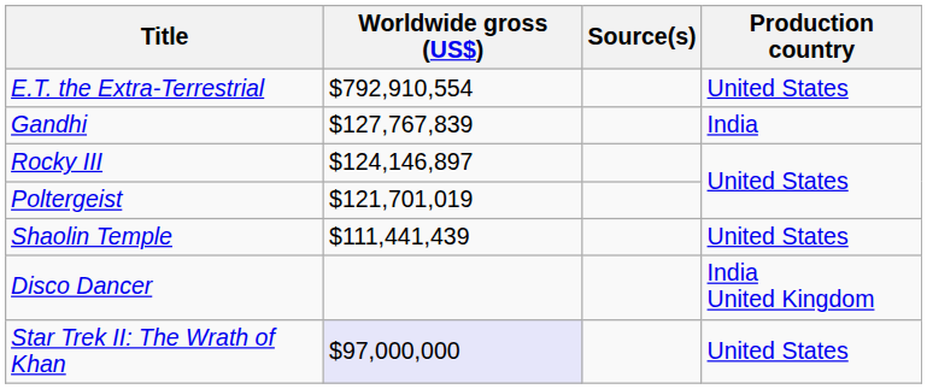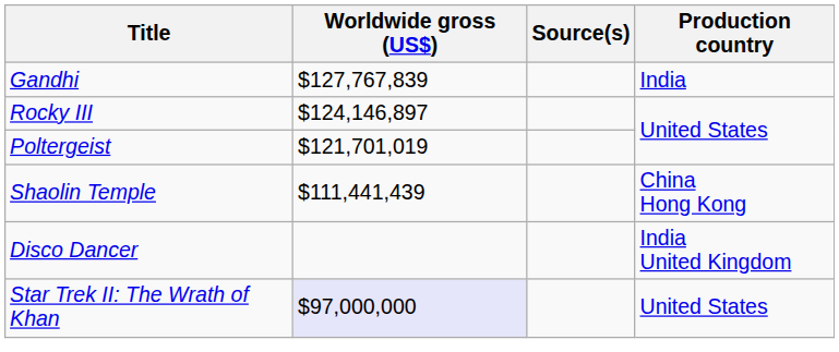 <table class="wikitable sortable" style="margin:auto; margin:auto;">
 <tr>
 <th>Title</th>
 <th>Worldwide gross (<a href='#'>US$</a>)</th>
 <th>Source(s)</th>
 <th>Production country</th>
-</tr>
-<tr>
-<td><em><a href='#'>E.T. the Extra-Terrestrial</a></em></td>
-<td>$792,910,554</td>
-<td></td>
-<td><a href='#'>United States</a></td>
 </tr>
 <tr>
 <td><em><a href='#'>Gandhi</a></em></td>
 <td>$127,767,839</td>
 <td></td>
 <td><a href='#'>India</a></td>
 </tr>
 <tr>
 <td><em><a href='#'>Rocky III</a></em></td>
 <td>$124,146,897</td>
 <td></td>
 <td rowspan="2"><a href='#'>United States</a></td>
 </tr>
 <tr>
 <td><em><a href='#'>Poltergeist</a></em></td>
 <td>$121,701,019</td>
 <td></td>
 </tr>
 <tr>
 <td><em><a href='#'>Shaolin Temple</a></em></td>
 <td>$111,441,439</td>
 <td></td>
-<td><a href='#'>United States</a></td>
+<td><a href='#'>China</a> <br> <a href='#'>Hong Kong</a></td>
 </tr>
 <tr>
 <td><em><a href='#'>Disco Dancer</a></em></td>
 <td></td>
 <td></td>
 <td><a href='#'>India</a> <br> <a href='#'>United Kingdom</a></td>
 </tr>
 <tr>
 <td><em><a href='#'>Star Trek II: The Wrath of Khan</a></em></td>
 <td style="background: lavender;">$97,000,000</td>
 <td></td>
 <td><a href='#'>United States</a></td>
 </tr>
 </table>
